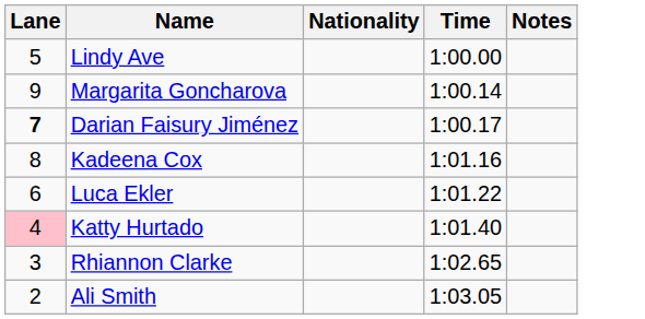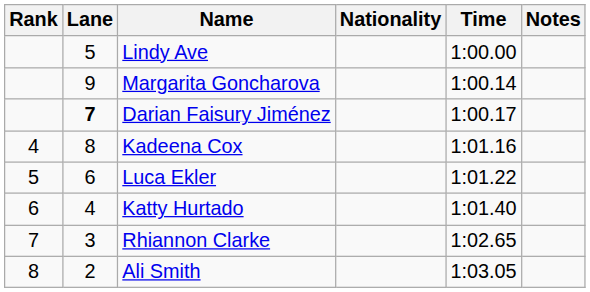 <table class="wikitable sortable" style="text-align:center">
 <tr>
+<th>Rank</th>
 <th>Lane</th>
 <th>Name</th>
 <th>Nationality</th>
 <th>Time</th>
 <th>Notes</th>
 </tr>
 <tr>
+<td></td>
 <td>5</td>
 <td align="left"><a href='#'>Lindy Ave</a></td>
 <td align="left"></td>
 <td>1:00.00</td>
 <td><strong></strong></td>
 </tr>
 <tr>
+<td></td>
 <td>9</td>
 <td align="left"><a href='#'>Margarita Goncharova</a></td>
 <td align="left"></td>
 <td>1:00.14</td>
 <td></td>
 </tr>
 <tr>
+<td></td>
 <td><strong>7</strong></td>
 <td align="left"><a href='#'>Darian Faisury Jiménez</a></td>
 <td align="left"></td>
 <td>1:00.17</td>
 <td></td>
 </tr>
 <tr>
+<td>4</td>
 <td>8</td>
 <td align="left"><a href='#'>Kadeena Cox</a></td>
 <td align="left"></td>
 <td>1:01.16</td>
 <td></td>
 </tr>
 <tr>
+<td>5</td>
 <td>6</td>
 <td align="left"><a href='#'>Luca Ekler</a></td>
 <td align="left"></td>
 <td>1:01.22</td>
 <td></td>
 </tr>
 <tr>
-<td style="background: pink;">4</td>
+<td>6</td>
+<td>4</td>
 <td align="left"><a href='#'>Katty Hurtado</a></td>
 <td align="left"></td>
 <td>1:01.40</td>
 <td></td>
 </tr>
 <tr>
+<td>7</td>
 <td>3</td>
 <td align="left"><a href='#'>Rhiannon Clarke</a></td>
 <td align="left"></td>
 <td>1:02.65</td>
 <td></td>
 </tr>
 <tr>
+<td>8</td>
 <td>2</td>
 <td align="left"><a href='#'>Ali Smith</a></td>
 <td align="left"></td>
 <td>1:03.05</td>
 <td></td>
 </tr>
 </table>
